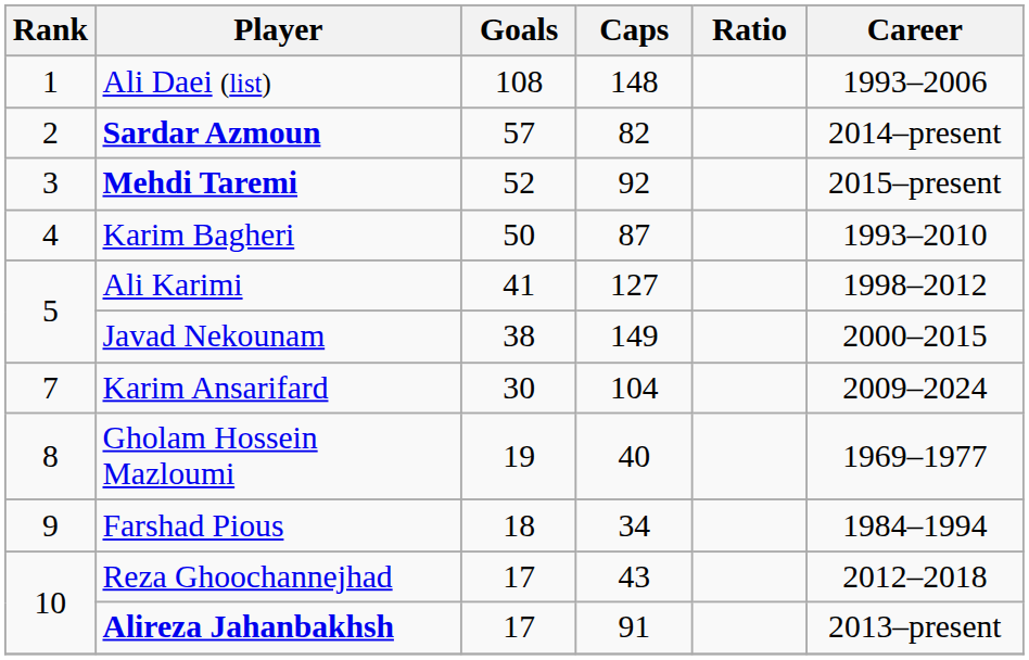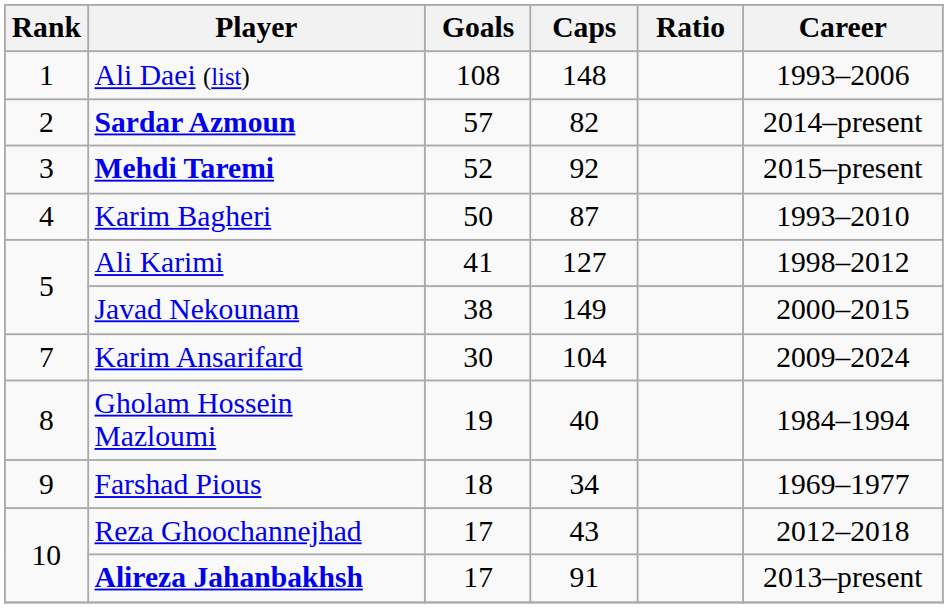 <table class="wikitable sortable" style="text-align:center;">
 <tr>
 <th width=30px>Rank</th>
 <th style="width:175px;">Player</th>
 <th width=50px>Goals</th>
 <th width=50px>Caps</th>
 <th width=50px>Ratio</th>
 <th style="width:100px;">Career</th>
 </tr>
 <tr>
 <td>1</td>
 <td align="left"><a href='#'>Ali Daei</a> <small>(<a href='#'>list</a>)</small></td>
 <td>108</td>
 <td>148</td>
 <td></td>
 <td>1993–2006</td>
 </tr>
 <tr>
 <td>2</td>
 <td align="left"><strong><a href='#'>Sardar Azmoun</a></strong></td>
 <td>57</td>
 <td>82</td>
 <td></td>
 <td>2014–present</td>
 </tr>
 <tr>
 <td>3</td>
 <td style="text-align:left;"><strong><a href='#'>Mehdi Taremi</a></strong></td>
 <td>52</td>
 <td>92</td>
 <td></td>
 <td>2015–present</td>
 </tr>
 <tr>
 <td>4</td>
 <td align="left"><a href='#'>Karim Bagheri</a></td>
 <td>50</td>
 <td>87</td>
 <td></td>
 <td>1993–2010</td>
 </tr>
 <tr>
 <td rowspan="2">5</td>
 <td align="left"><a href='#'>Ali Karimi</a></td>
 <td>41</td>
 <td>127</td>
 <td></td>
 <td>1998–2012</td>
 </tr>
 <tr>
 <td align="left"><a href='#'>Javad Nekounam</a></td>
 <td>38</td>
 <td>149</td>
 <td></td>
 <td>2000–2015</td>
 </tr>
 <tr>
 <td>7</td>
 <td align="left"><a href='#'>Karim Ansarifard</a></td>
 <td>30</td>
 <td>104</td>
 <td></td>
 <td>2009–2024</td>
 </tr>
 <tr>
 <td>8</td>
 <td align="left"><a href='#'>Gholam Hossein Mazloumi</a></td>
 <td>19</td>
 <td>40</td>
 <td></td>
-<td>1969–1977</td>
+<td>1984–1994</td>
 </tr>
 <tr>
 <td>9</td>
 <td style="text-align:left;"><a href='#'>Farshad Pious</a></td>
 <td>18</td>
 <td>34</td>
 <td></td>
-<td>1984–1994</td>
+<td>1969–1977</td>
 </tr>
 <tr>
 <td rowspan=2>10</td>
 <td style="text-align:left;"><a href='#'>Reza Ghoochannejhad</a></td>
 <td>17</td>
 <td>43</td>
 <td></td>
 <td>2012–2018</td>
 </tr>
 <tr>
 <td style="text-align:left;"><strong><a href='#'>Alireza Jahanbakhsh</a></strong></td>
 <td>17</td>
 <td>91</td>
 <td></td>
 <td>2013–present</td>
 </tr>
 <tr>
 </tr>
 </table>
